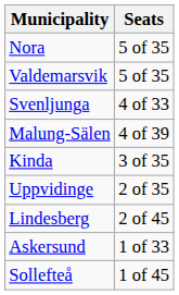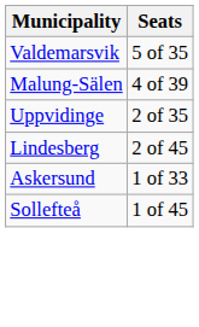 <table class="wikitable">
 <tr>
 <th>Municipality</th>
 <th>Seats</th>
 </tr>
 <tr>
-<td><a href='#'>Nora</a></td>
-<td>5 of 35</td>
-</tr>
-<tr>
 <td><a href='#'>Valdemarsvik</a></td>
 <td>5 of 35</td>
 </tr>
 <tr>
-<td><a href='#'>Svenljunga</a></td>
-<td>4 of 33</td>
-</tr>
-<tr>
 <td><a href='#'>Malung-Sälen</a></td>
 <td>4 of 39</td>
-</tr>
-<tr>
-<td><a href='#'>Kinda</a></td>
-<td>3 of 35</td>
 </tr>
 <tr>
 <td><a href='#'>Uppvidinge</a></td>
 <td>2 of 35</td>
 </tr>
 <tr>
 <td><a href='#'>Lindesberg</a></td>
 <td>2 of 45</td>
 </tr>
 <tr>
 <td><a href='#'>Askersund</a></td>
 <td>1 of 33</td>
 </tr>
 <tr>
 <td><a href='#'>Sollefteå</a></td>
 <td>1 of 45</td>
 </tr>
 </table>
